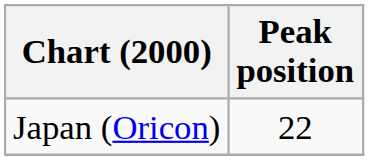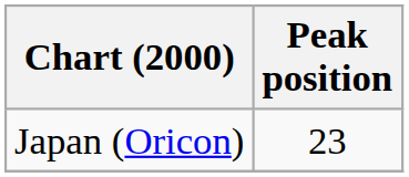 <table class="wikitable">
 <tr>
 <th align="left">Chart (2000)</th>
 <th align="left">Peak<br>position</th>
 </tr>
 <tr>
 <td align="left">Japan (<a href='#'>Oricon</a>)</td>
-<td align="center">22</td>
+<td align="center">23</td>
 </tr>
 <tr>
 </tr>
 </table>
